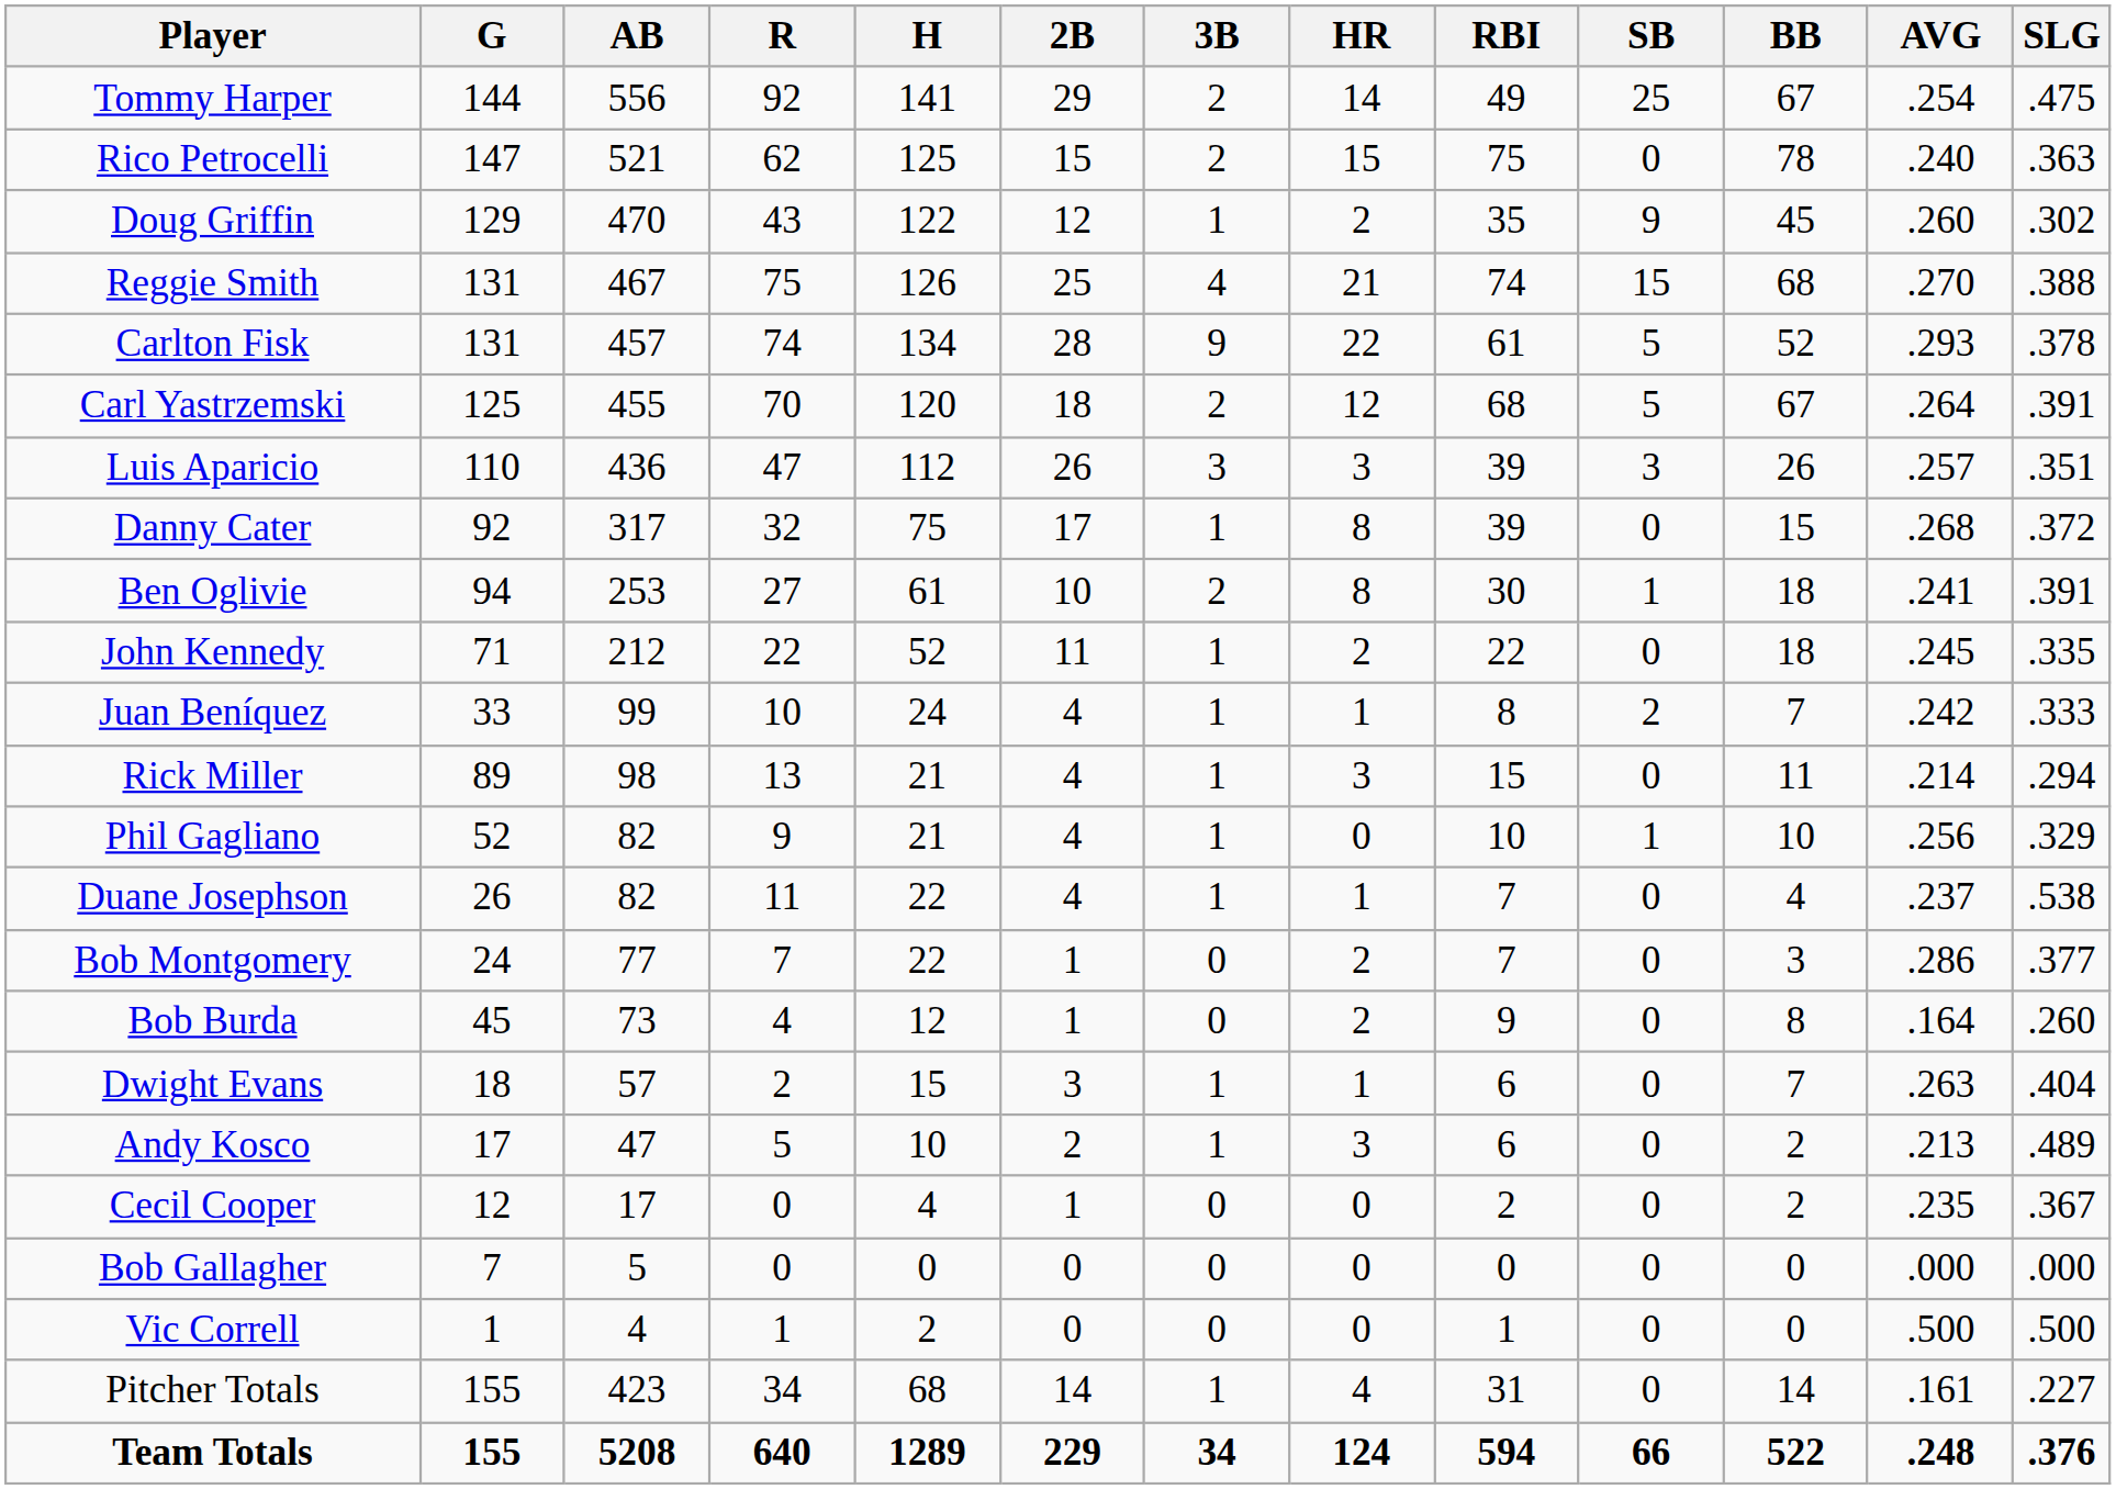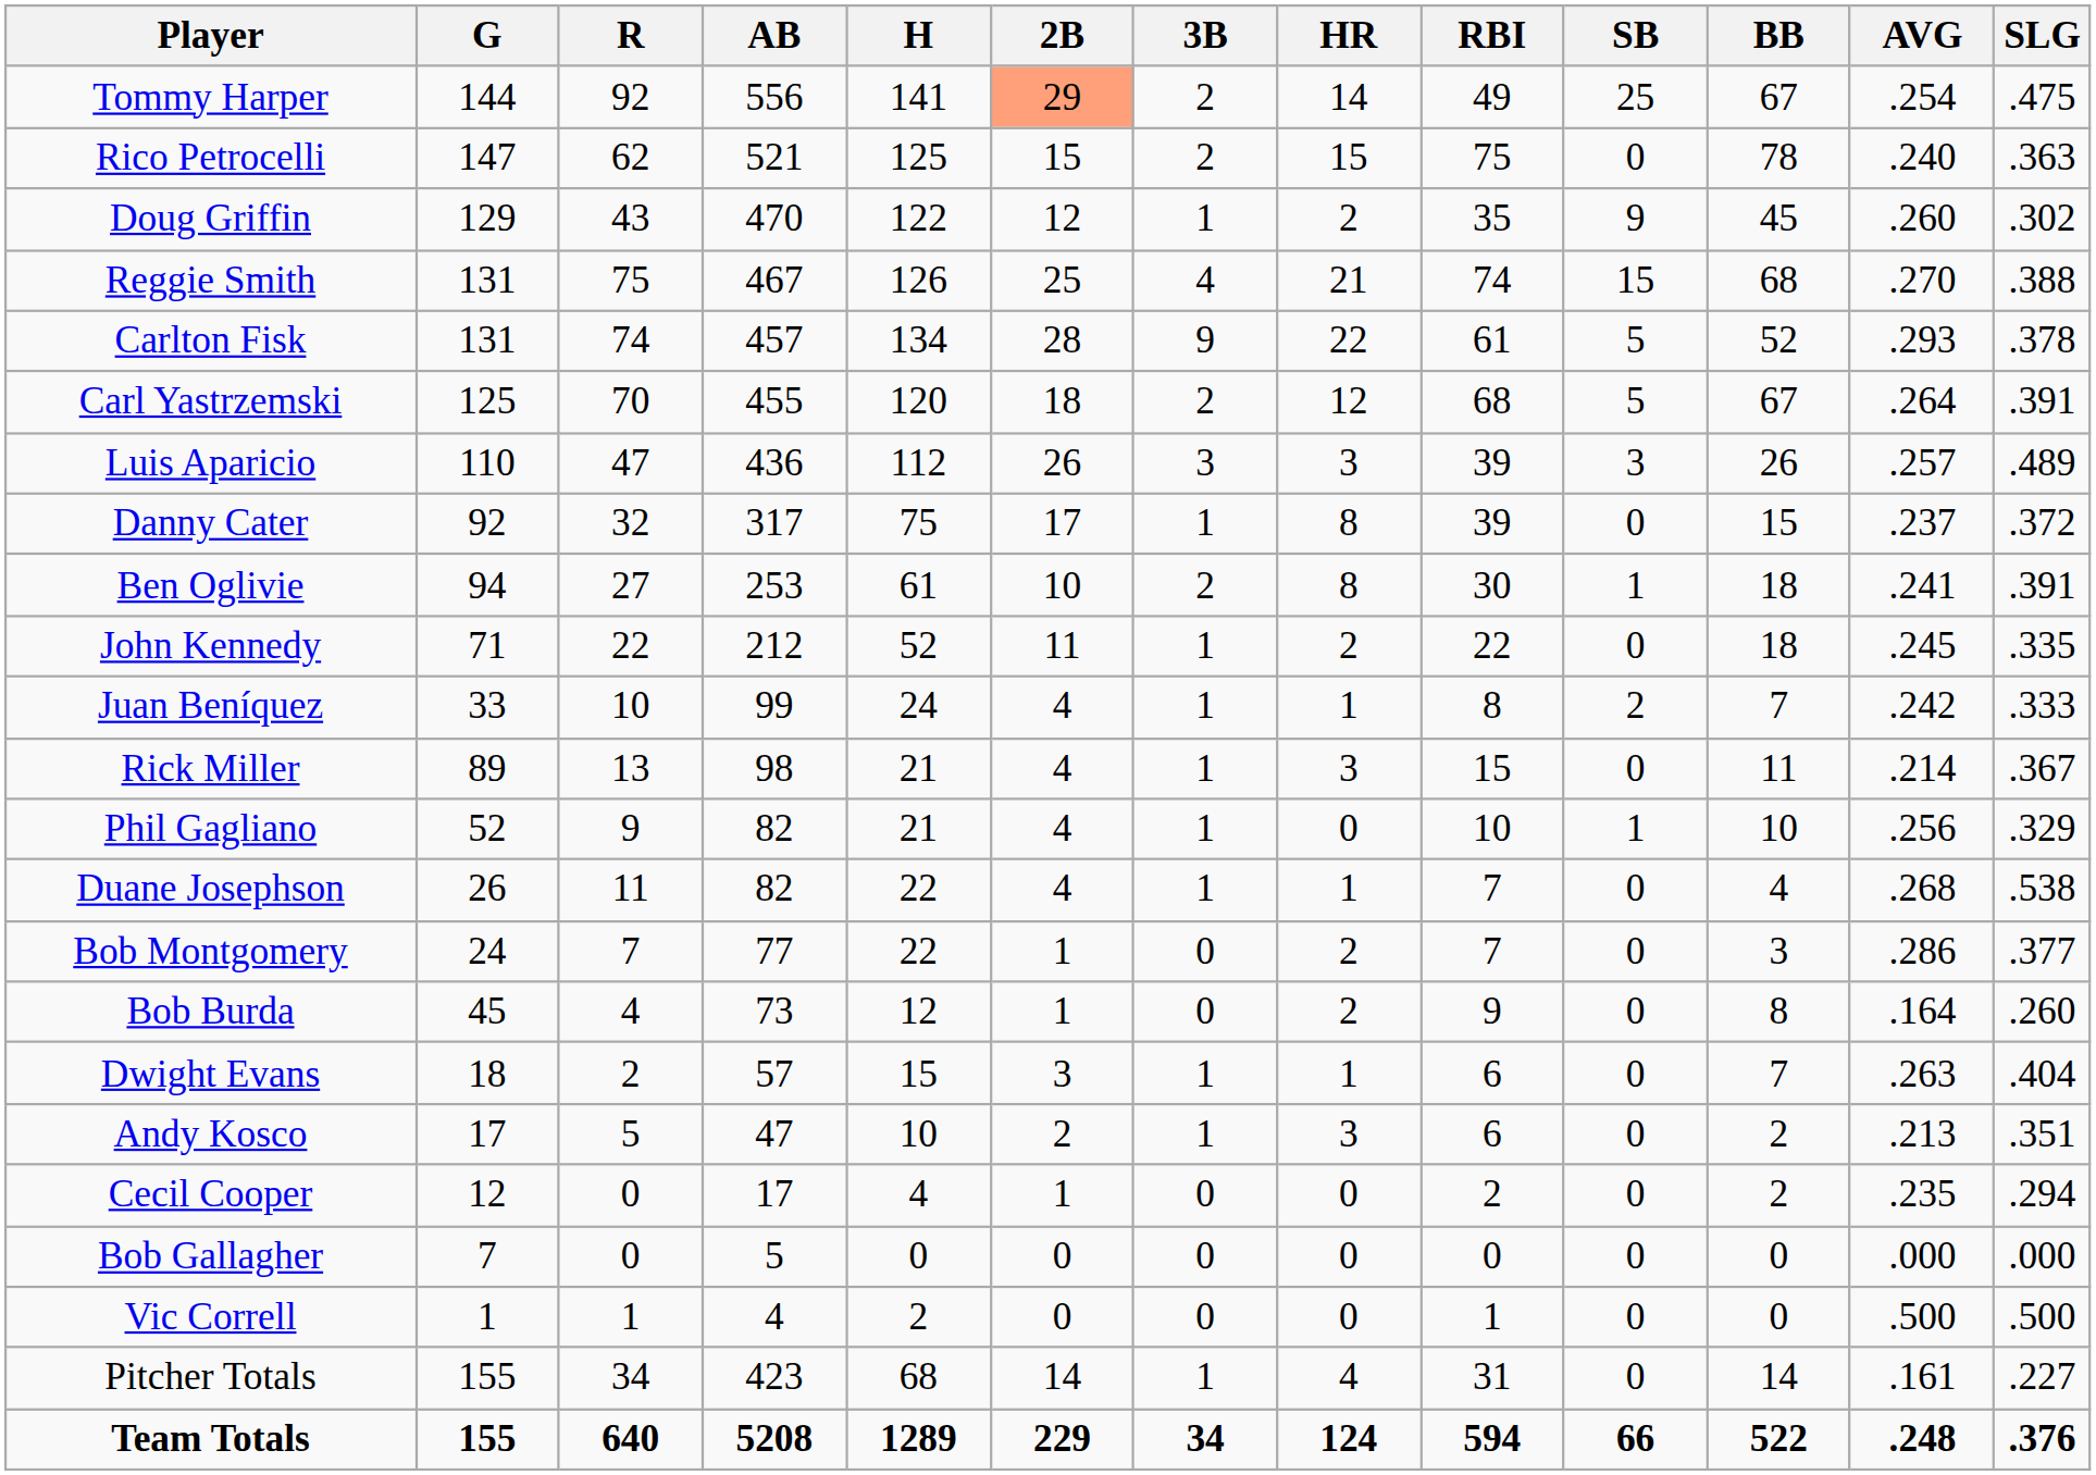 <table class=wikitable style="text-align:center">
 <tr>
 <th bgcolor=#DDDDFF; width="20%">Player</th>
 <th bgcolor=#DDDDFF; width="7%">G</th>
+<th bgcolor=#DDDDFF; width="7%">R</th>
 <th bgcolor=#DDDDFF; width="7%">AB</th>
-<th bgcolor=#DDDDFF; width="7%">R</th>
 <th bgcolor=#DDDDFF; width="7%">H</th>
 <th bgcolor=#DDDDFF; width="7%">2B</th>
 <th bgcolor=#DDDDFF; width="7%">3B</th>
 <th bgcolor=#DDDDFF; width="7%">HR</th>
 <th bgcolor=#DDDDFF; width="7%">RBI</th>
 <th bgcolor=#DDDDFF; width="7%">SB</th>
 <th bgcolor=#DDDDFF; width="7%">BB</th>
 <th bgcolor=#DDDDFF; width="7%">AVG</th>
 <th bgcolor=#DDDDFF; width="7%">SLG</th>
 </tr>
 <tr>
 <td><a href='#'>Tommy Harper</a></td>
 <td>144</td>
+<td>92</td>
 <td>556</td>
-<td>92</td>
 <td>141</td>
-<td>29</td>
+<td style="background: lightsalmon;">29</td>
 <td>2</td>
 <td>14</td>
 <td>49</td>
 <td>25</td>
 <td>67</td>
 <td>.254</td>
 <td>.475</td>
 </tr>
 <tr>
 <td><a href='#'>Rico Petrocelli</a></td>
 <td>147</td>
+<td>62</td>
 <td>521</td>
-<td>62</td>
 <td>125</td>
 <td>15</td>
 <td>2</td>
 <td>15</td>
 <td>75</td>
 <td>0</td>
 <td>78</td>
 <td>.240</td>
 <td>.363</td>
 </tr>
 <tr>
 <td><a href='#'>Doug Griffin</a></td>
 <td>129</td>
+<td>43</td>
 <td>470</td>
-<td>43</td>
 <td>122</td>
 <td>12</td>
 <td>1</td>
 <td>2</td>
 <td>35</td>
 <td>9</td>
 <td>45</td>
 <td>.260</td>
 <td>.302</td>
 </tr>
 <tr>
 <td><a href='#'>Reggie Smith</a></td>
 <td>131</td>
+<td>75</td>
 <td>467</td>
-<td>75</td>
 <td>126</td>
 <td>25</td>
 <td>4</td>
 <td>21</td>
 <td>74</td>
 <td>15</td>
 <td>68</td>
 <td>.270</td>
 <td>.388</td>
 </tr>
 <tr>
 <td><a href='#'>Carlton Fisk</a></td>
 <td>131</td>
+<td>74</td>
 <td>457</td>
-<td>74</td>
 <td>134</td>
 <td>28</td>
 <td>9</td>
 <td>22</td>
 <td>61</td>
 <td>5</td>
 <td>52</td>
 <td>.293</td>
 <td>.378</td>
 </tr>
 <tr>
 <td><a href='#'>Carl Yastrzemski</a></td>
 <td>125</td>
+<td>70</td>
 <td>455</td>
-<td>70</td>
 <td>120</td>
 <td>18</td>
 <td>2</td>
 <td>12</td>
 <td>68</td>
 <td>5</td>
 <td>67</td>
 <td>.264</td>
 <td>.391</td>
 </tr>
 <tr>
 <td><a href='#'>Luis Aparicio</a></td>
 <td>110</td>
+<td>47</td>
 <td>436</td>
-<td>47</td>
 <td>112</td>
 <td>26</td>
 <td>3</td>
 <td>3</td>
 <td>39</td>
 <td>3</td>
 <td>26</td>
 <td>.257</td>
-<td>.351</td>
+<td>.489</td>
 </tr>
 <tr>
 <td><a href='#'>Danny Cater</a></td>
 <td>92</td>
+<td>32</td>
 <td>317</td>
-<td>32</td>
 <td>75</td>
 <td>17</td>
 <td>1</td>
 <td>8</td>
 <td>39</td>
 <td>0</td>
 <td>15</td>
-<td>.268</td>
+<td>.237</td>
 <td>.372</td>
 </tr>
 <tr>
 <td><a href='#'>Ben Oglivie</a></td>
 <td>94</td>
+<td>27</td>
 <td>253</td>
-<td>27</td>
 <td>61</td>
 <td>10</td>
 <td>2</td>
 <td>8</td>
 <td>30</td>
 <td>1</td>
 <td>18</td>
 <td>.241</td>
 <td>.391</td>
 </tr>
 <tr>
 <td><a href='#'>John Kennedy</a></td>
 <td>71</td>
+<td>22</td>
 <td>212</td>
-<td>22</td>
 <td>52</td>
 <td>11</td>
 <td>1</td>
 <td>2</td>
 <td>22</td>
 <td>0</td>
 <td>18</td>
 <td>.245</td>
 <td>.335</td>
 </tr>
 <tr>
 <td><a href='#'>Juan Beníquez</a></td>
 <td>33</td>
+<td>10</td>
 <td>99</td>
-<td>10</td>
 <td>24</td>
 <td>4</td>
 <td>1</td>
 <td>1</td>
 <td>8</td>
 <td>2</td>
 <td>7</td>
 <td>.242</td>
 <td>.333</td>
 </tr>
 <tr>
 <td><a href='#'>Rick Miller</a></td>
 <td>89</td>
+<td>13</td>
 <td>98</td>
-<td>13</td>
 <td>21</td>
 <td>4</td>
 <td>1</td>
 <td>3</td>
 <td>15</td>
 <td>0</td>
 <td>11</td>
 <td>.214</td>
-<td>.294</td>
+<td>.367</td>
 </tr>
 <tr>
 <td><a href='#'>Phil Gagliano</a></td>
 <td>52</td>
+<td>9</td>
 <td>82</td>
-<td>9</td>
 <td>21</td>
 <td>4</td>
 <td>1</td>
 <td>0</td>
 <td>10</td>
 <td>1</td>
 <td>10</td>
 <td>.256</td>
 <td>.329</td>
 </tr>
 <tr>
 <td><a href='#'>Duane Josephson</a></td>
 <td>26</td>
+<td>11</td>
 <td>82</td>
-<td>11</td>
 <td>22</td>
 <td>4</td>
 <td>1</td>
 <td>1</td>
 <td>7</td>
 <td>0</td>
 <td>4</td>
-<td>.237</td>
+<td>.268</td>
 <td>.538</td>
 </tr>
 <tr>
 <td><a href='#'>Bob Montgomery</a></td>
 <td>24</td>
+<td>7</td>
 <td>77</td>
-<td>7</td>
 <td>22</td>
 <td>1</td>
 <td>0</td>
 <td>2</td>
 <td>7</td>
 <td>0</td>
 <td>3</td>
 <td>.286</td>
 <td>.377</td>
 </tr>
 <tr>
 <td><a href='#'>Bob Burda</a></td>
 <td>45</td>
+<td>4</td>
 <td>73</td>
-<td>4</td>
 <td>12</td>
 <td>1</td>
 <td>0</td>
 <td>2</td>
 <td>9</td>
 <td>0</td>
 <td>8</td>
 <td>.164</td>
 <td>.260</td>
 </tr>
 <tr>
 <td><a href='#'>Dwight Evans</a></td>
 <td>18</td>
+<td>2</td>
 <td>57</td>
-<td>2</td>
 <td>15</td>
 <td>3</td>
 <td>1</td>
 <td>1</td>
 <td>6</td>
 <td>0</td>
 <td>7</td>
 <td>.263</td>
 <td>.404</td>
 </tr>
 <tr>
 <td><a href='#'>Andy Kosco</a></td>
 <td>17</td>
+<td>5</td>
 <td>47</td>
-<td>5</td>
 <td>10</td>
 <td>2</td>
 <td>1</td>
 <td>3</td>
 <td>6</td>
 <td>0</td>
 <td>2</td>
 <td>.213</td>
-<td>.489</td>
+<td>.351</td>
 </tr>
 <tr>
 <td><a href='#'>Cecil Cooper</a></td>
 <td>12</td>
+<td>0</td>
 <td>17</td>
-<td>0</td>
 <td>4</td>
 <td>1</td>
 <td>0</td>
 <td>0</td>
 <td>2</td>
 <td>0</td>
 <td>2</td>
 <td>.235</td>
-<td>.367</td>
+<td>.294</td>
 </tr>
 <tr>
 <td><a href='#'>Bob Gallagher</a></td>
 <td>7</td>
+<td>0</td>
 <td>5</td>
-<td>0</td>
 <td>0</td>
 <td>0</td>
 <td>0</td>
 <td>0</td>
 <td>0</td>
 <td>0</td>
 <td>0</td>
 <td>.000</td>
 <td>.000</td>
 </tr>
 <tr>
 <td><a href='#'>Vic Correll</a></td>
 <td>1</td>
+<td>1</td>
 <td>4</td>
-<td>1</td>
 <td>2</td>
 <td>0</td>
 <td>0</td>
 <td>0</td>
 <td>1</td>
 <td>0</td>
 <td>0</td>
 <td>.500</td>
 <td>.500</td>
 </tr>
 <tr>
 <td>Pitcher Totals</td>
 <td>155</td>
+<td>34</td>
 <td>423</td>
-<td>34</td>
 <td>68</td>
 <td>14</td>
 <td>1</td>
 <td>4</td>
 <td>31</td>
 <td>0</td>
 <td>14</td>
 <td>.161</td>
 <td>.227</td>
 </tr>
 <tr>
 <td><strong>Team Totals</strong></td>
 <td><strong>155</strong></td>
+<td><strong>640</strong></td>
 <td><strong>5208</strong></td>
-<td><strong>640</strong></td>
 <td><strong>1289</strong></td>
 <td><strong>229</strong></td>
 <td><strong>34</strong></td>
 <td><strong>124</strong></td>
 <td><strong>594</strong></td>
 <td><strong>66</strong></td>
 <td><strong>522</strong></td>
 <td><strong>.248</strong></td>
 <td><strong>.376</strong></td>
 </tr>
 </table>
